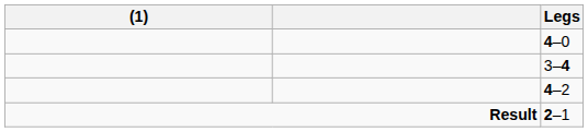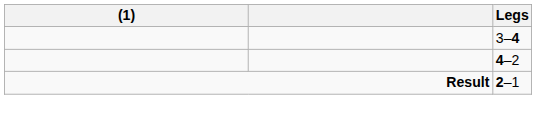 <table class="wikitable">
 <tr>
 <th width=270> (1)</th>
 <th width=270></th>
 <th>Legs</th>
-</tr>
-<tr>
-<td></td>
-<td></td>
-<td><strong>4</strong>–0</td>
 </tr>
 <tr>
 <td></td>
 <td></td>
 <td>3–<strong>4</strong></td>
 </tr>
 <tr>
 <td></td>
 <td></td>
 <td><strong>4</strong>–2</td>
 </tr>
 <tr>
 <td colspan="2" align="right"><strong>Result</strong></td>
 <td><strong>2</strong>–1</td>
 </tr>
 </table>
